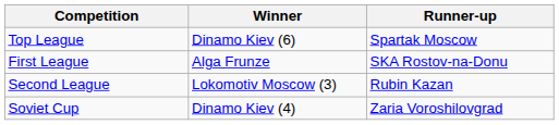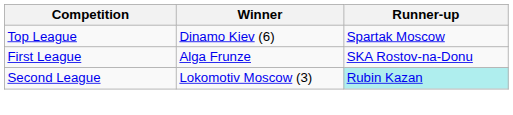 <table class="wikitable">
 <tr>
 <th style="width:15em">Competition</th>
 <th style="width:15em">Winner</th>
 <th style="width:15em">Runner-up</th>
 </tr>
 <tr>
 <td><a href='#'>Top League</a></td>
 <td><a href='#'>Dinamo Kiev</a> (6)</td>
 <td><a href='#'>Spartak Moscow</a></td>
 </tr>
 <tr>
 <td><a href='#'>First League</a></td>
 <td><a href='#'>Alga Frunze</a></td>
 <td><a href='#'>SKA Rostov-na-Donu</a></td>
 </tr>
 <tr>
 <td><a href='#'>Second League</a></td>
 <td><a href='#'>Lokomotiv Moscow</a> (3)</td>
-<td><a href='#'>Rubin Kazan</a></td>
-</tr>
-<tr>
-<td><a href='#'>Soviet Cup</a></td>
-<td><a href='#'>Dinamo Kiev</a> (4)</td>
-<td><a href='#'>Zaria Voroshilovgrad</a></td>
+<td style="background: paleturquoise;"><a href='#'>Rubin Kazan</a></td>
 </tr>
 </table>
